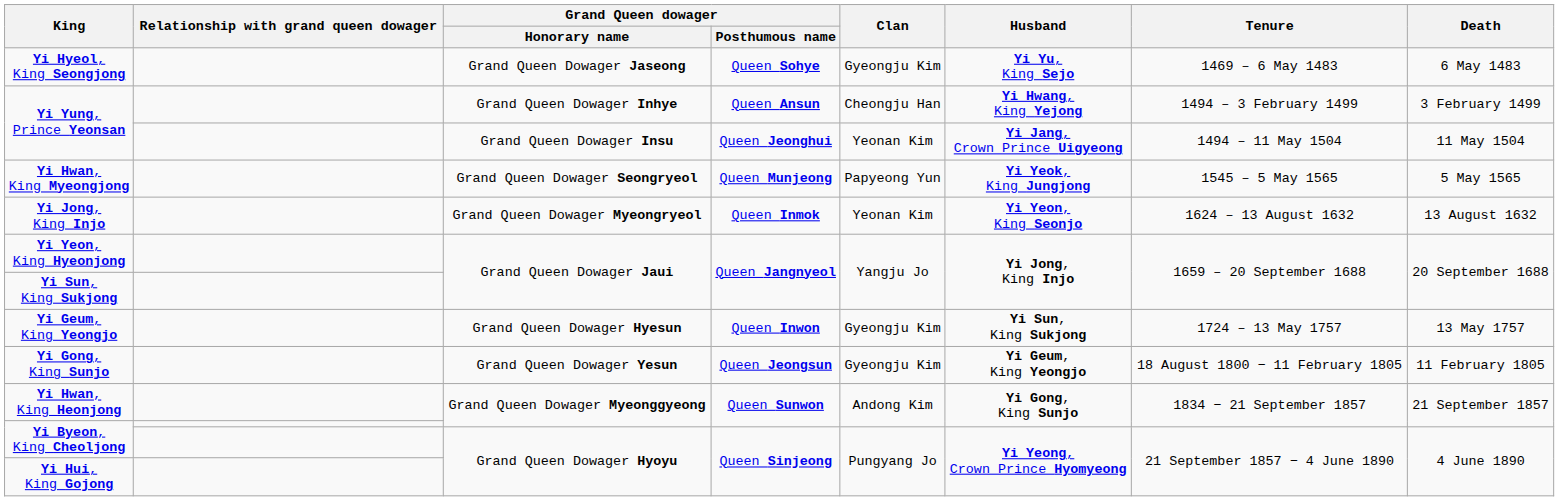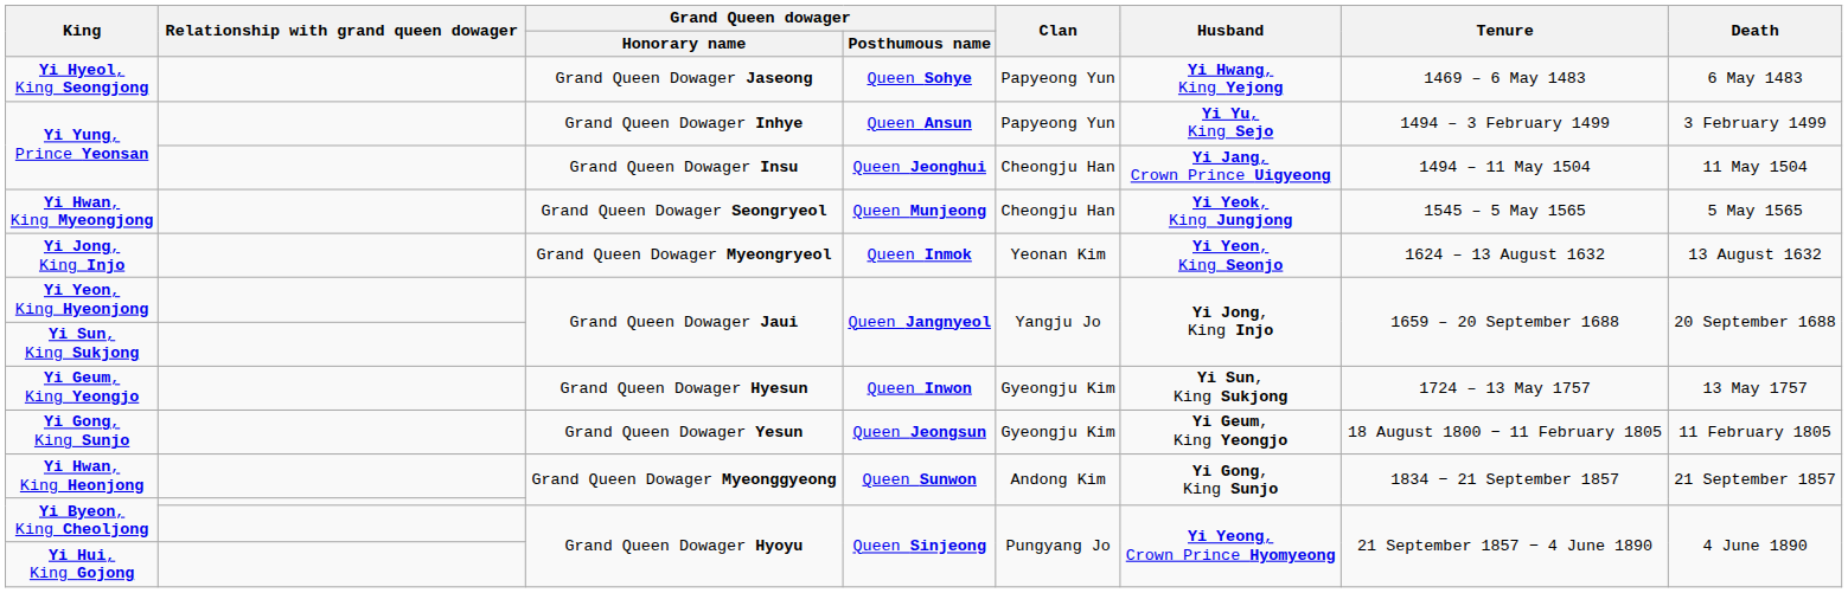 <table class="wikitable" width="95%">
 <tr>
 <th rowspan="2">King</th>
 <th rowspan="2">Relationship with grand queen dowager</th>
 <th colspan="2">Grand Queen dowager</th>
 <th rowspan="2">Clan</th>
 <th rowspan="2">Husband</th>
 <th rowspan="2">Tenure</th>
 <th rowspan="2">Death</th>
 </tr>
 <tr>
 <th>Honorary name</th>
 <th>Posthumous name</th>
 </tr>
 <tr>
 <td align="center"><a href='#'><strong>Yi Hyeol</strong>,<br>King <strong>Seongjong</strong></a></td>
 <td></td>
 <td align="center">Grand Queen Dowager <strong>Jaseong</strong></td>
 <td align="center"><a href='#'>Queen <strong>Sohye</strong></a></td>
-<td align="center">Gyeongju Kim</td>
-<td align="center"><a href='#'><strong>Yi Yu</strong>,<br>King <strong>Sejo</strong></a></td>
+<td align="center">Papyeong Yun</td>
+<td align="center"><a href='#'><strong>Yi Hwang</strong>,<br>King <strong>Yejong</strong></a></td>
 <td align="center">1469 – 6 May 1483</td>
 <td align="center">6 May 1483</td>
 </tr>
 <tr>
 <td align="center" rowspan="2"><a href='#'><strong>Yi Yung</strong>,<br>Prince <strong>Yeonsan</strong></a></td>
 <td></td>
 <td align="center">Grand Queen Dowager <strong>Inhye</strong></td>
 <td align="center"><a href='#'>Queen <strong>Ansun</strong></a></td>
-<td align="center">Cheongju Han</td>
-<td align="center"><a href='#'><strong>Yi Hwang</strong>,<br>King <strong>Yejong</strong></a></td>
+<td align="center">Papyeong Yun</td>
+<td align="center"><a href='#'><strong>Yi Yu</strong>,<br>King <strong>Sejo</strong></a></td>
 <td align="center">1494 – 3 February 1499</td>
 <td align="center">3 February 1499</td>
 </tr>
 <tr>
 <td></td>
 <td align="center">Grand Queen Dowager <strong>Insu</strong></td>
 <td align="center"><a href='#'>Queen <strong>Jeonghui</strong></a></td>
-<td align="center">Yeonan Kim</td>
+<td align="center">Cheongju Han</td>
 <td align="center"><a href='#'><strong>Yi Jang</strong>,<br>Crown Prince <strong>Uigyeong</strong></a></td>
 <td align="center">1494 – 11 May 1504</td>
 <td align="center">11 May 1504</td>
 </tr>
 <tr>
 <td align="center"><a href='#'><strong>Yi Hwan</strong>,<br>King <strong>Myeongjong</strong></a></td>
 <td></td>
 <td align="center">Grand Queen Dowager <strong>Seongryeol</strong></td>
 <td align="center"><a href='#'>Queen <strong>Munjeong</strong></a></td>
-<td align="center">Papyeong Yun</td>
+<td align="center">Cheongju Han</td>
 <td align="center"><a href='#'><strong>Yi Yeok</strong>,<br>King <strong>Jungjong</strong></a></td>
 <td align="center">1545 – 5 May 1565</td>
 <td align="center">5 May 1565</td>
 </tr>
 <tr>
 <td align="center"><a href='#'><strong>Yi Jong</strong>,<br>King <strong>Injo</strong></a></td>
 <td></td>
 <td align="center">Grand Queen Dowager <strong>Myeongryeol</strong></td>
 <td align="center"><a href='#'>Queen <strong>Inmok</strong></a></td>
 <td align="center">Yeonan Kim</td>
 <td align="center"><a href='#'><strong>Yi Yeon</strong>,<br>King <strong>Seonjo</strong></a></td>
 <td align="center">1624 – 13 August 1632</td>
 <td align="center">13 August 1632</td>
 </tr>
 <tr>
 <td align="center"><a href='#'><strong>Yi Yeon</strong>,<br>King <strong>Hyeonjong</strong></a></td>
 <td></td>
 <td align="center" rowspan="2">Grand Queen Dowager <strong>Jaui</strong></td>
 <td align="center" rowspan="2"><a href='#'>Queen <strong>Jangnyeol</strong></a></td>
 <td align="center" rowspan="2">Yangju Jo</td>
 <td align="center" rowspan="2"><strong>Yi Jong</strong>,<br>King <strong>Injo</strong></td>
 <td align="center" rowspan="2">1659 – 20 September 1688</td>
 <td align="center" rowspan="2">20 September 1688</td>
 </tr>
 <tr>
 <td align="center"><a href='#'><strong>Yi Sun</strong>,<br>King <strong>Sukjong</strong></a></td>
 <td></td>
 </tr>
 <tr>
 <td align="center"><a href='#'><strong>Yi Geum</strong>,<br>King <strong>Yeongjo</strong></a></td>
 <td></td>
 <td align="center">Grand Queen Dowager <strong>Hyesun</strong></td>
 <td align="center"><a href='#'>Queen <strong>Inwon</strong></a></td>
 <td align="center">Gyeongju Kim</td>
 <td align="center"><strong>Yi Sun</strong>,<br>King <strong>Sukjong</strong></td>
 <td align="center">1724 – 13 May 1757</td>
 <td align="center">13 May 1757</td>
 </tr>
 <tr>
 <td align="center"><a href='#'><strong>Yi Gong</strong>,<br>King <strong>Sunjo</strong></a></td>
 <td></td>
 <td align="center">Grand Queen Dowager <strong>Yesun</strong></td>
 <td align="center"><a href='#'>Queen <strong>Jeongsun</strong></a></td>
 <td align="center">Gyeongju Kim</td>
 <td align="center"><strong>Yi Geum</strong>,<br>King <strong>Yeongjo</strong></td>
 <td align="center">18 August 1800 − 11 February 1805</td>
 <td align="center">11 February 1805</td>
 </tr>
 <tr>
 <td align="center"><a href='#'><strong>Yi Hwan</strong>,<br>King <strong>Heonjong</strong></a></td>
 <td></td>
 <td align="center" rowspan="2">Grand Queen Dowager <strong>Myeonggyeong</strong></td>
 <td align="center" rowspan="2"><a href='#'>Queen <strong>Sunwon</strong></a></td>
 <td align="center" rowspan="2">Andong Kim</td>
 <td align="center" rowspan="2"><strong>Yi Gong</strong>,<br>King <strong>Sunjo</strong></td>
 <td align="center" rowspan="2">1834 − 21 September 1857</td>
 <td align="center" rowspan="2">21 September 1857</td>
 </tr>
 <tr>
 <td align="center" rowspan="2"><a href='#'><strong>Yi Byeon</strong>,<br>King <strong>Cheoljong</strong></a></td>
 <td></td>
 </tr>
 <tr>
 <td></td>
 <td align="center" rowspan="2">Grand Queen Dowager <strong>Hyoyu</strong></td>
 <td align="center" rowspan="2"><a href='#'>Queen <strong>Sinjeong</strong></a></td>
 <td align="center" rowspan="2">Pungyang Jo</td>
 <td align="center" rowspan="2"><a href='#'><strong>Yi Yeong</strong>,<br>Crown Prince <strong>Hyomyeong</strong></a></td>
 <td align="center" rowspan="2">21 September 1857 − 4 June 1890</td>
 <td align="center" rowspan="2">4 June 1890</td>
 </tr>
 <tr>
 <td align="center"><a href='#'><strong>Yi Hui</strong>,<br>King <strong>Gojong</strong></a></td>
 <td></td>
 </tr>
 </table>
